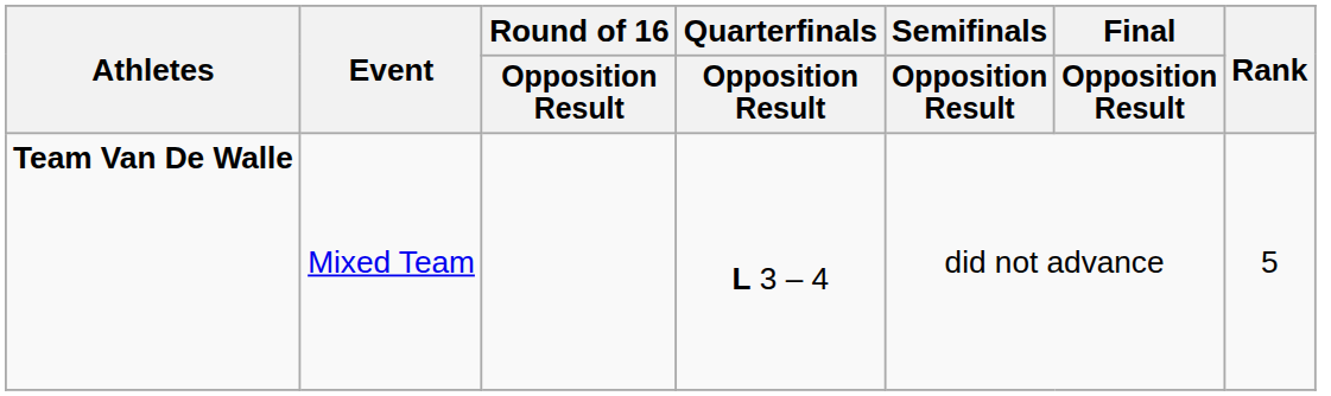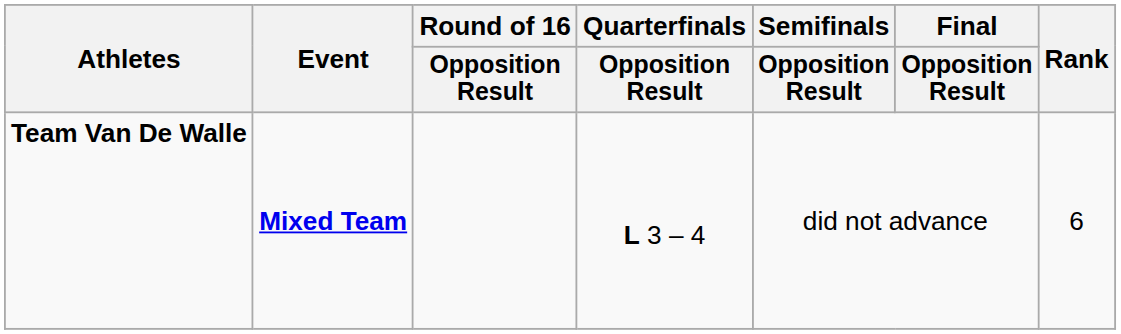 <table class="wikitable" style="font-size:90%">
 <tr>
 <th rowspan="2">Athletes</th>
 <th rowspan="2">Event</th>
 <th>Round of 16</th>
 <th>Quarterfinals</th>
 <th>Semifinals</th>
 <th>Final</th>
 <th rowspan=2>Rank</th>
 </tr>
 <tr style="font-size:95%">
 <th>Opposition<br>Result</th>
 <th>Opposition<br>Result</th>
 <th>Opposition<br>Result</th>
 <th>Opposition<br>Result</th>
 </tr>
 <tr align=center>
 <td align=left><strong>Team Van De Walle</strong><br><br><br><br><br><br><br></td>
-<td align=left><a href='#'>Mixed Team</a></td>
+<td align=left><strong><a href='#'>Mixed Team</a></strong></td>
 <td></td>
 <td><br><strong>L</strong> 3 – 4</td>
 <td colspan=2>did not advance</td>
-<td>5</td>
+<td>6</td>
 </tr>
 </table>
